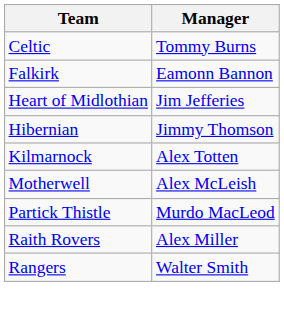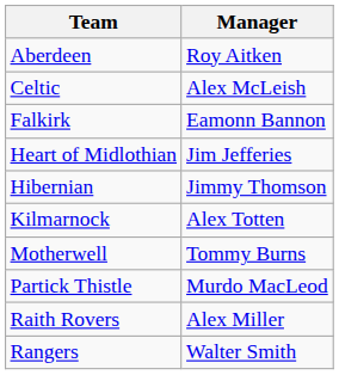 <table class="wikitable sortable">
 <tr>
 <th>Team</th>
 <th>Manager</th>
 </tr>
 <tr>
+<td><a href='#'>Aberdeen</a></td>
+<td> <a href='#'>Roy Aitken</a></td>
+</tr>
+<tr>
 <td><a href='#'>Celtic</a></td>
-<td> <a href='#'>Tommy Burns</a></td>
+<td> <a href='#'>Alex McLeish</a></td>
 </tr>
 <tr>
 <td><a href='#'>Falkirk</a></td>
 <td> <a href='#'>Eamonn Bannon</a></td>
 </tr>
 <tr>
 <td><a href='#'>Heart of Midlothian</a></td>
 <td> <a href='#'>Jim Jefferies</a></td>
 </tr>
 <tr>
 <td><a href='#'>Hibernian</a></td>
 <td> <a href='#'>Jimmy Thomson</a></td>
 </tr>
 <tr>
 <td><a href='#'>Kilmarnock</a></td>
 <td> <a href='#'>Alex Totten</a></td>
 </tr>
 <tr>
 <td><a href='#'>Motherwell</a></td>
-<td> <a href='#'>Alex McLeish</a></td>
+<td> <a href='#'>Tommy Burns</a></td>
 </tr>
 <tr>
 <td><a href='#'>Partick Thistle</a></td>
 <td> <a href='#'>Murdo MacLeod</a></td>
 </tr>
 <tr>
 <td><a href='#'>Raith Rovers</a></td>
 <td> <a href='#'>Alex Miller</a></td>
 </tr>
 <tr>
 <td><a href='#'>Rangers</a></td>
 <td> <a href='#'>Walter Smith</a></td>
 </tr>
 </table>
